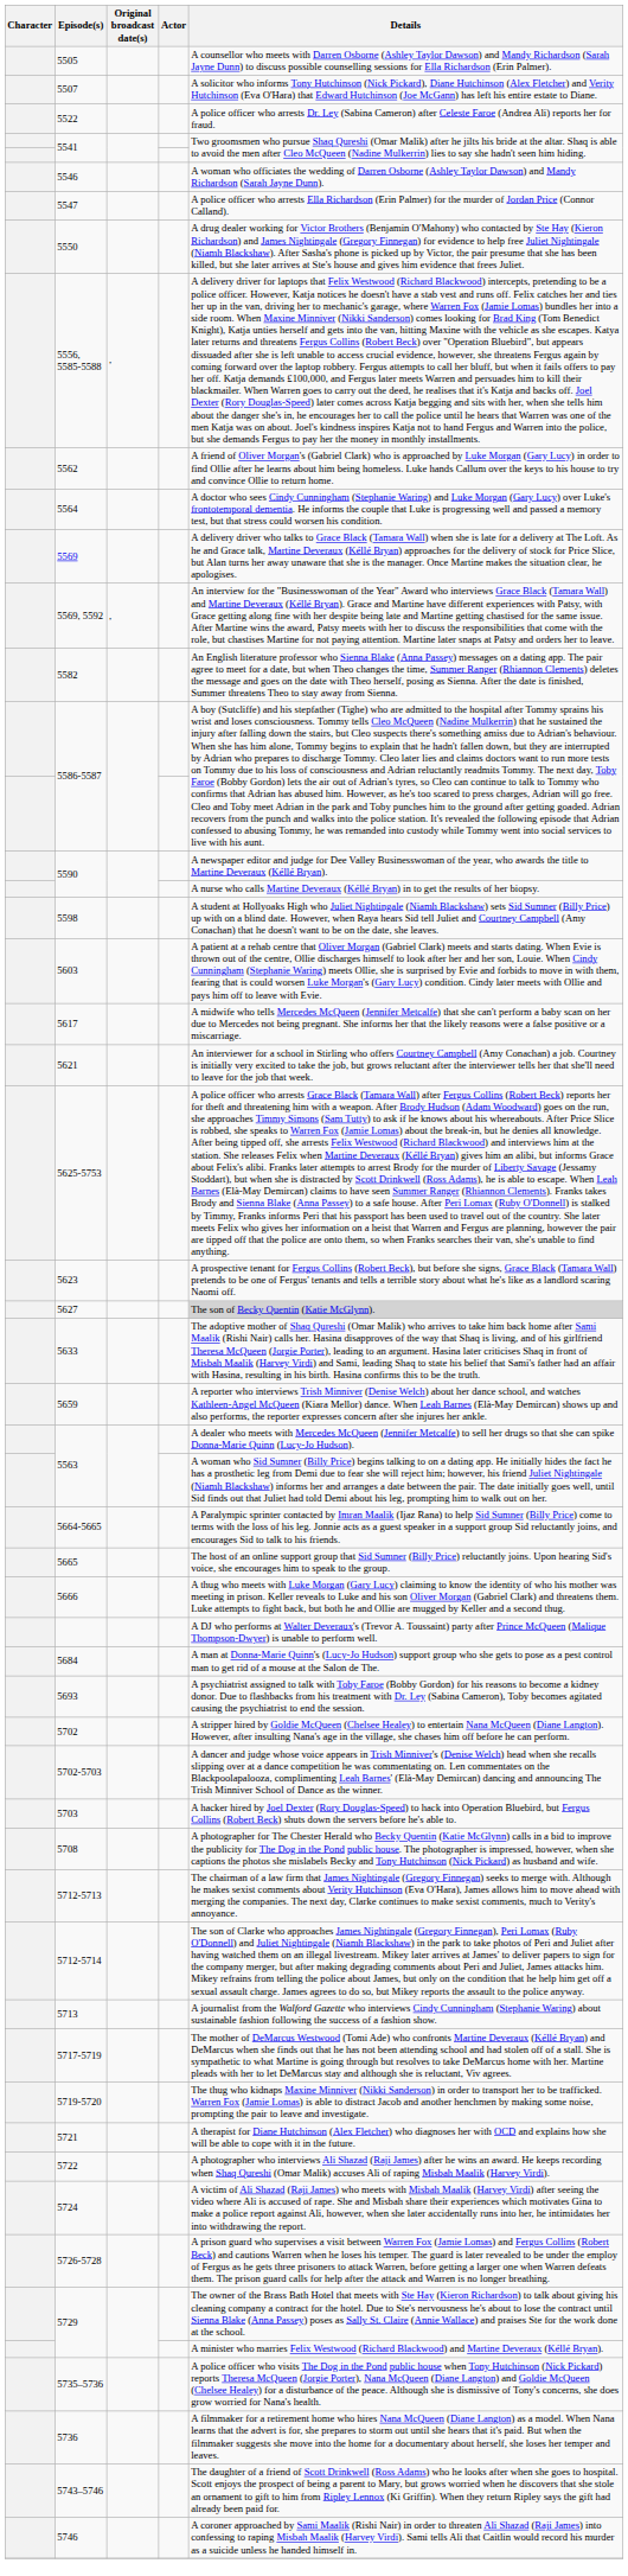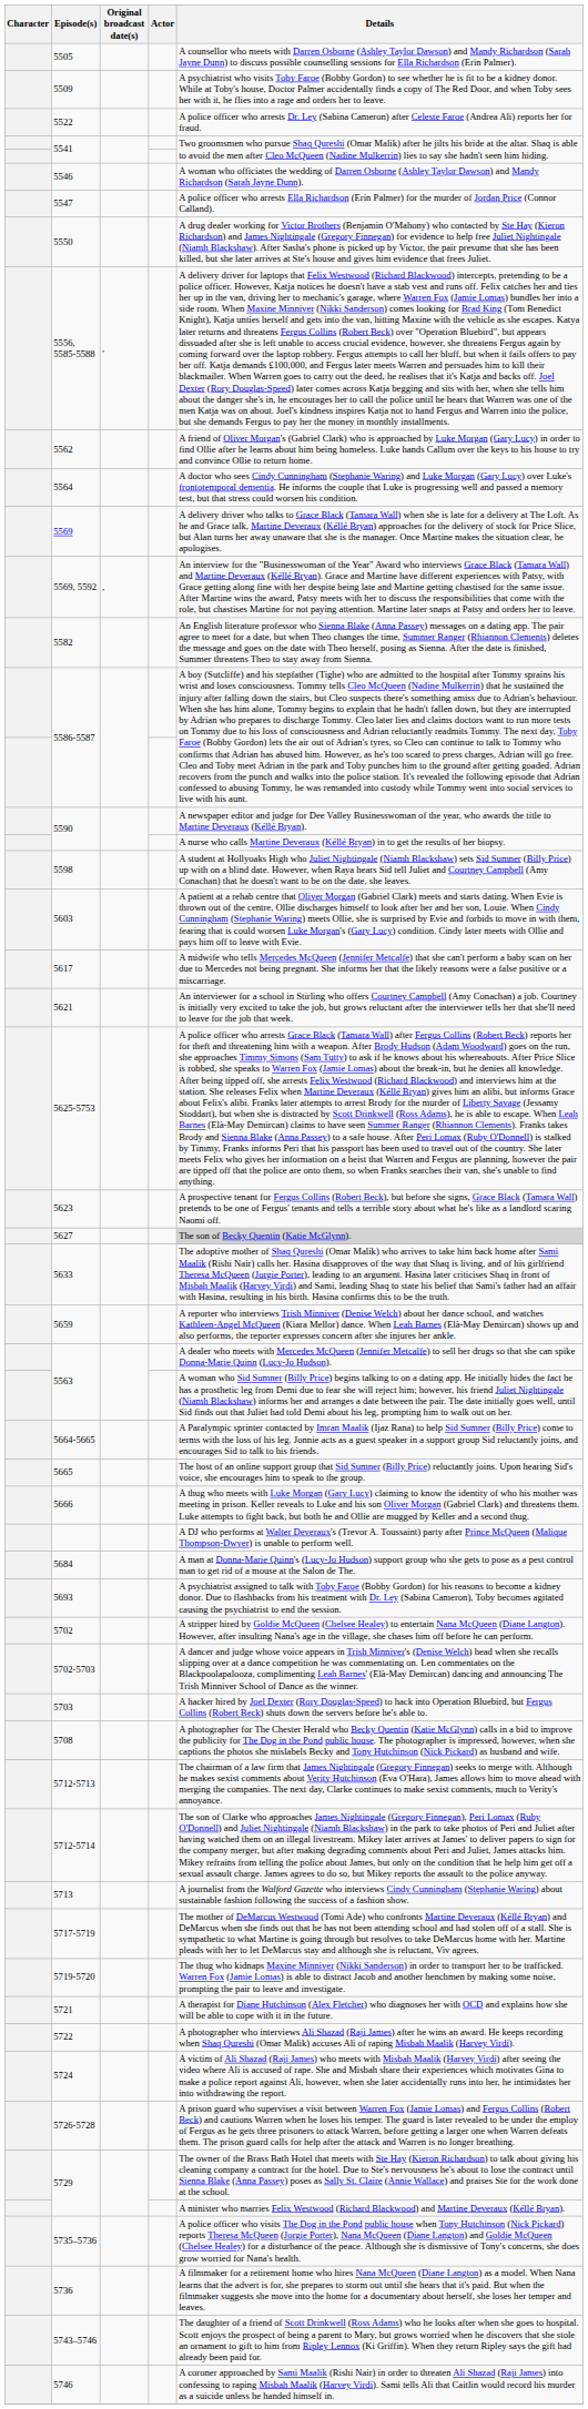 <table class="wikitable plainrowheaders" style="font-size:90%">
 <tr>
 <th scope="col">Character</th>
 <th scope="col">Episode(s)</th>
 <th scope="col">Original broadcast date(s)</th>
 <th scope="col">Actor</th>
 <th scope="col">Details</th>
 </tr>
 <tr>
 <th scope="row"></th>
 <td>5505</td>
 <td></td>
 <td></td>
 <td>A counsellor who meets with <a href='#'>Darren Osborne</a> (<a href='#'>Ashley Taylor Dawson</a>) and <a href='#'>Mandy Richardson</a> (<a href='#'>Sarah Jayne Dunn</a>) to discuss possible counselling sessions for <a href='#'>Ella Richardson</a> (Erin Palmer).</td>
 </tr>
 <tr>
 <th scope="row"></th>
-<td>5507</td>
+<td>5509</td>
 <td></td>
 <td></td>
-<td>A solicitor who informs <a href='#'>Tony Hutchinson</a> (<a href='#'>Nick Pickard</a>), <a href='#'>Diane Hutchinson</a> (<a href='#'>Alex Fletcher</a>) and <a href='#'>Verity Hutchinson</a> (Eva O'Hara) that <a href='#'>Edward Hutchinson</a> (<a href='#'>Joe McGann</a>) has left his entire estate to Diane.</td>
+<td>A psychiatrist who visits <a href='#'>Toby Faroe</a> (Bobby Gordon) to see whether he is fit to be a kidney donor. While at Toby's house, Doctor Palmer accidentally finds a copy of The Red Door, and when Toby sees her with it, he flies into a rage and orders her to leave.</td>
 </tr>
 <tr>
 <th scope="row"></th>
 <td>5522</td>
 <td></td>
 <td></td>
 <td>A police officer who arrests <a href='#'>Dr. Ley</a> (Sabina Cameron) after <a href='#'>Celeste Faroe</a> (Andrea Ali) reports her for fraud.</td>
 </tr>
 <tr>
 <th scope="row"></th>
 <td rowspan="2">5541</td>
 <td rowspan="2"></td>
 <td></td>
 <td rowspan="2">Two groomsmen who pursue <a href='#'>Shaq Qureshi</a> (Omar Malik) after he jilts his bride at the altar. Shaq is able to avoid the men after <a href='#'>Cleo McQueen</a> (<a href='#'>Nadine Mulkerrin</a>) lies to say she hadn't seen him hiding.</td>
 </tr>
 <tr>
 <th scope="row"></th>
 <td></td>
 </tr>
 <tr>
 <th scope="row"></th>
 <td>5546</td>
 <td></td>
 <td></td>
 <td>A woman who officiates the wedding of <a href='#'>Darren Osborne</a> (<a href='#'>Ashley Taylor Dawson</a>) and <a href='#'>Mandy Richardson</a> (<a href='#'>Sarah Jayne Dunn</a>).</td>
 </tr>
 <tr>
 <th scope="row"></th>
 <td>5547</td>
 <td></td>
 <td></td>
 <td>A police officer who arrests <a href='#'>Ella Richardson</a> (Erin Palmer) for the murder of <a href='#'>Jordan Price</a> (Connor Calland).</td>
 </tr>
 <tr>
 <th scope="row"></th>
 <td>5550</td>
 <td></td>
 <td></td>
 <td>A drug dealer working for <a href='#'>Victor Brothers</a> (Benjamin O'Mahony) who contacted by <a href='#'>Ste Hay</a> (<a href='#'>Kieron Richardson</a>) and <a href='#'>James Nightingale</a> (<a href='#'>Gregory Finnegan</a>) for evidence to help free <a href='#'>Juliet Nightingale</a> (<a href='#'>Niamh Blackshaw</a>). After Sasha's phone is picked up by Victor, the pair presume that she has been killed, but she later arrives at Ste's house and gives him evidence that frees Juliet.</td>
 </tr>
 <tr>
 <th scope="row"></th>
 <td>5556, 5585-5588</td>
 <td>, </td>
 <td></td>
 <td>A delivery driver for laptops that <a href='#'>Felix Westwood</a> (<a href='#'>Richard Blackwood</a>) intercepts, pretending to be a police officer. However, Katja notices he doesn't have a stab vest and runs off. Felix catches her and ties her up in the van, driving her to mechanic's garage, where <a href='#'>Warren Fox</a> (<a href='#'>Jamie Lomas</a>) bundles her into a side room. When <a href='#'>Maxine Minniver</a> (<a href='#'>Nikki Sanderson</a>) comes looking for <a href='#'>Brad King</a> (Tom Benedict Knight), Katja unties herself and gets into the van, hitting Maxine with the vehicle as she escapes. Katya later returns and threatens <a href='#'>Fergus Collins</a> (<a href='#'>Robert Beck</a>) over "Operation Bluebird", but appears dissuaded after she is left unable to access crucial evidence, however, she threatens Fergus again by coming forward over the laptop robbery. Fergus attempts to call her bluff, but when it fails offers to pay her off. Katja demands £100,000, and Fergus later meets Warren and persuades him to kill their blackmailer. When Warren goes to carry out the deed, he realises that it's Katja and backs off. <a href='#'>Joel Dexter</a> (<a href='#'>Rory Douglas-Speed</a>) later comes across Katja begging and sits with her, when she tells him about the danger she's in, he encourages her to call the police until he hears that Warren was one of the men Katja was on about. Joel's kindness inspires Katja not to hand Fergus and Warren into the police, but she demands Fergus to pay her the money in monthly installments.</td>
 </tr>
 <tr>
 <th scope="row"></th>
 <td>5562</td>
 <td></td>
 <td></td>
 <td>A friend of <a href='#'>Oliver Morgan</a>'s (Gabriel Clark) who is approached by <a href='#'>Luke Morgan</a> (<a href='#'>Gary Lucy</a>) in order to find Ollie after he learns about him being homeless. Luke hands Callum over the keys to his house to try and convince Ollie to return home.</td>
 </tr>
 <tr>
 <th scope="row"></th>
 <td>5564</td>
 <td></td>
 <td></td>
 <td>A doctor who sees <a href='#'>Cindy Cunningham</a> (<a href='#'>Stephanie Waring</a>) and <a href='#'>Luke Morgan</a> (<a href='#'>Gary Lucy</a>) over Luke's <a href='#'>frontotemporal dementia</a>. He informs the couple that Luke is progressing well and passed a memory test, but that stress could worsen his condition.</td>
 </tr>
 <tr>
 <th scope="row"></th>
 <td><a href='#'>5569</a></td>
 <td></td>
 <td></td>
 <td>A delivery driver who talks to <a href='#'>Grace Black</a> (<a href='#'>Tamara Wall</a>) when she is late for a delivery at The Loft. As he and Grace talk, <a href='#'>Martine Deveraux</a> (<a href='#'>Kéllé Bryan</a>) approaches for the delivery of stock for Price Slice, but Alan turns her away unaware that she is the manager. Once Martine makes the situation clear, he apologises.</td>
 </tr>
 <tr>
 <th scope="row"></th>
 <td>5569, 5592</td>
 <td>, </td>
 <td></td>
 <td>An interview for the "Businesswoman of the Year" Award who interviews <a href='#'>Grace Black</a> (<a href='#'>Tamara Wall</a>) and <a href='#'>Martine Deveraux</a> (<a href='#'>Kéllé Bryan</a>). Grace and Martine have different experiences with Patsy, with Grace getting along fine with her despite being late and Martine getting chastised for the same issue. After Martine wins the award, Patsy meets with her to discuss the responsibilities that come with the role, but chastises Martine for not paying attention. Martine later snaps at Patsy and orders her to leave.</td>
 </tr>
 <tr>
 <th scope="row"></th>
 <td>5582</td>
 <td></td>
 <td></td>
 <td>An English literature professor who <a href='#'>Sienna Blake</a> (<a href='#'>Anna Passey</a>) messages on a dating app. The pair agree to meet for a date, but when Theo changes the time, <a href='#'>Summer Ranger</a> (<a href='#'>Rhiannon Clements</a>) deletes the message and goes on the date with Theo herself, posing as Sienna. After the date is finished, Summer threatens Theo to stay away from Sienna.</td>
 </tr>
 <tr>
 <th scope="row"></th>
 <td rowspan="2">5586-5587</td>
 <td rowspan="2"></td>
 <td></td>
 <td rowspan="2">A boy (Sutcliffe) and his stepfather (Tighe) who are admitted to the hospital after Tommy sprains his wrist and loses consciousness. Tommy tells <a href='#'>Cleo McQueen</a> (<a href='#'>Nadine Mulkerrin</a>) that he sustained the injury after falling down the stairs, but Cleo suspects there's something amiss due to Adrian's behaviour. When she has him alone, Tommy begins to explain that he hadn't fallen down, but they are interrupted by Adrian who prepares to discharge Tommy. Cleo later lies and claims doctors want to run more tests on Tommy due to his loss of consciousness and Adrian reluctantly readmits Tommy. The next day, <a href='#'>Toby Faroe</a> (Bobby Gordon) lets the air out of Adrian's tyres, so Cleo can continue to talk to Tommy who confirms that Adrian has abused him. However, as he's too scared to press charges, Adrian will go free. Cleo and Toby meet Adrian in the park and Toby punches him to the ground after getting goaded. Adrian recovers from the punch and walks into the police station. It's revealed the following episode that Adrian confessed to abusing Tommy, he was remanded into custody while Tommy went into social services to live with his aunt.</td>
 </tr>
 <tr>
 <th scope="row"></th>
 <td></td>
 </tr>
 <tr>
 <th scope="row"></th>
 <td rowspan="2">5590</td>
 <td rowspan="2"></td>
 <td></td>
 <td>A newspaper editor and judge for Dee Valley Businesswoman of the year, who awards the title to <a href='#'>Martine Deveraux</a> (<a href='#'>Kéllé Bryan</a>).</td>
 </tr>
 <tr>
 <th scope="row"></th>
 <td></td>
 <td>A nurse who calls <a href='#'>Martine Deveraux</a> (<a href='#'>Kéllé Bryan</a>) in to get the results of her biopsy.</td>
 </tr>
 <tr>
 <th scope="row"></th>
 <td>5598</td>
 <td></td>
 <td></td>
 <td>A student at Hollyoaks High who <a href='#'>Juliet Nightingale</a> (<a href='#'>Niamh Blackshaw</a>) sets <a href='#'>Sid Sumner</a> (<a href='#'>Billy Price</a>) up with on a blind date. However, when Raya hears Sid tell Juliet and <a href='#'>Courtney Campbell</a> (Amy Conachan) that he doesn't want to be on the date, she leaves.</td>
 </tr>
 <tr>
 <th scope="row"></th>
 <td>5603</td>
 <td></td>
 <td></td>
 <td>A patient at a rehab centre that <a href='#'>Oliver Morgan</a> (Gabriel Clark) meets and starts dating. When Evie is thrown out of the centre, Ollie discharges himself to look after her and her son, Louie. When <a href='#'>Cindy Cunningham</a> (<a href='#'>Stephanie Waring</a>) meets Ollie, she is surprised by Evie and forbids to move in with them, fearing that is could worsen <a href='#'>Luke Morgan</a>'s (<a href='#'>Gary Lucy</a>) condition. Cindy later meets with Ollie and pays him off to leave with Evie.</td>
 </tr>
 <tr>
 <th scope="row"></th>
 <td>5617</td>
 <td></td>
 <td></td>
 <td>A midwife who tells <a href='#'>Mercedes McQueen</a> (<a href='#'>Jennifer Metcalfe</a>) that she can't perform a baby scan on her due to Mercedes not being pregnant. She informs her that the likely reasons were a false positive or a miscarriage.</td>
 </tr>
 <tr>
 <th scope="row"></th>
 <td>5621</td>
 <td></td>
 <td></td>
 <td>An interviewer for a school in Stirling who offers <a href='#'>Courtney Campbell</a> (Amy Conachan) a job. Courtney is initially very excited to take the job, but grows reluctant after the interviewer tells her that she'll need to leave for the job that week.</td>
 </tr>
 <tr>
 <th scope="row"></th>
 <td>5625-5753</td>
 <td></td>
 <td></td>
 <td>A police officer who arrests <a href='#'>Grace Black</a> (<a href='#'>Tamara Wall</a>) after <a href='#'>Fergus Collins</a> (<a href='#'>Robert Beck</a>) reports her for theft and threatening him with a weapon. After <a href='#'>Brody Hudson</a> (<a href='#'>Adam Woodward</a>) goes on the run, she approaches <a href='#'>Timmy Simons</a> (<a href='#'>Sam Tutty</a>) to ask if he knows about his whereabouts. After Price Slice is robbed, she speaks to <a href='#'>Warren Fox</a> (<a href='#'>Jamie Lomas</a>) about the break-in, but he denies all knowledge. After being tipped off, she arrests <a href='#'>Felix Westwood</a> (<a href='#'>Richard Blackwood</a>) and interviews him at the station. She releases Felix when <a href='#'>Martine Deveraux</a> (<a href='#'>Kéllé Bryan</a>) gives him an alibi, but informs Grace about Felix's alibi. Franks later attempts to arrest Brody for the murder of <a href='#'>Liberty Savage</a> (Jessamy Stoddart), but when she is distracted by <a href='#'>Scott Drinkwell</a> (<a href='#'>Ross Adams</a>), he is able to escape. When <a href='#'>Leah Barnes</a> (Elà-May Demircan) claims to have seen <a href='#'>Summer Ranger</a> (<a href='#'>Rhiannon Clements</a>). Franks takes Brody and <a href='#'>Sienna Blake</a> (<a href='#'>Anna Passey</a>) to a safe house. After <a href='#'>Peri Lomax</a> (<a href='#'>Ruby O'Donnell</a>) is stalked by Timmy, Franks informs Peri that his passport has been used to travel out of the country. She later meets Felix who gives her information on a heist that Warren and Fergus are planning, however the pair are tipped off that the police are onto them, so when Franks searches their van, she's unable to find anything.</td>
 </tr>
 <tr>
 <th scope="row"></th>
 <td>5623</td>
 <td></td>
 <td></td>
 <td>A prospective tenant for <a href='#'>Fergus Collins</a> (<a href='#'>Robert Beck</a>), but before she signs, <a href='#'>Grace Black</a> (<a href='#'>Tamara Wall</a>) pretends to be one of Fergus' tenants and tells a terrible story about what he's like as a landlord scaring Naomi off.</td>
 </tr>
 <tr>
 <th scope="row"> </th>
 <td>5627</td>
 <td></td>
 <td></td>
 <td style="background: lightgrey;">The son of <a href='#'>Becky Quentin</a> (<a href='#'>Katie McGlynn</a>).</td>
 </tr>
 <tr>
 <th scope="row"></th>
 <td>5633</td>
 <td></td>
 <td></td>
 <td>The adoptive mother of <a href='#'>Shaq Qureshi</a> (Omar Malik) who arrives to take him back home after <a href='#'>Sami Maalik</a> (Rishi Nair) calls her. Hasina disapproves of the way that Shaq is living, and of his girlfriend <a href='#'>Theresa McQueen</a> (<a href='#'>Jorgie Porter</a>), leading to an argument. Hasina later criticises Shaq in front of <a href='#'>Misbah Maalik</a> (<a href='#'>Harvey Virdi</a>) and Sami, leading Shaq to state his belief that Sami's father had an affair with Hasina, resulting in his birth. Hasina confirms this to be the truth.</td>
 </tr>
 <tr>
 <th scope="row"></th>
 <td>5659</td>
 <td></td>
 <td></td>
 <td>A reporter who interviews <a href='#'>Trish Minniver</a> (<a href='#'>Denise Welch</a>) about her dance school, and watches <a href='#'>Kathleen-Angel McQueen</a> (Kiara Mellor) dance. When <a href='#'>Leah Barnes</a> (Elà-May Demircan) shows up and also performs, the reporter expresses concern after she injures her ankle.</td>
 </tr>
 <tr>
 <th scope="row"></th>
 <td rowspan="2">5563</td>
 <td rowspan="2"></td>
 <td></td>
 <td>A dealer who meets with <a href='#'>Mercedes McQueen</a> (<a href='#'>Jennifer Metcalfe</a>) to sell her drugs so that she can spike <a href='#'>Donna-Marie Quinn</a> (<a href='#'>Lucy-Jo Hudson</a>).</td>
 </tr>
 <tr>
 <th scope="row"></th>
 <td></td>
 <td>A woman who <a href='#'>Sid Sumner</a> (<a href='#'>Billy Price</a>) begins talking to on a dating app. He initially hides the fact he has a prosthetic leg from Demi due to fear she will reject him; however, his friend <a href='#'>Juliet Nightingale</a> (<a href='#'>Niamh Blackshaw</a>) informs her and arranges a date between the pair. The date initially goes well, until Sid finds out that Juliet had told Demi about his leg, prompting him to walk out on her.</td>
 </tr>
 <tr>
 <th scope="row"></th>
 <td>5664-5665</td>
 <td></td>
 <td></td>
 <td>A Paralympic sprinter contacted by <a href='#'>Imran Maalik</a> (Ijaz Rana) to help <a href='#'>Sid Sumner</a> (<a href='#'>Billy Price</a>) come to terms with the loss of his leg. Jonnie acts as a guest speaker in a support group Sid reluctantly joins, and encourages Sid to talk to his friends.</td>
 </tr>
 <tr>
 <th scope="row"></th>
 <td>5665</td>
 <td></td>
 <td></td>
 <td>The host of an online support group that <a href='#'>Sid Sumner</a> (<a href='#'>Billy Price</a>) reluctantly joins. Upon hearing Sid's voice, she encourages him to speak to the group.</td>
 </tr>
 <tr>
 <th scope="row"></th>
 <td>5666</td>
 <td></td>
 <td></td>
 <td>A thug who meets with <a href='#'>Luke Morgan</a> (<a href='#'>Gary Lucy</a>) claiming to know the identity of who his mother was meeting in prison. Keller reveals to Luke and his son <a href='#'>Oliver Morgan</a> (Gabriel Clark) and threatens them. Luke attempts to fight back, but both he and Ollie are mugged by Keller and a second thug.</td>
 </tr>
 <tr>
 <th scope="row"></th>
 <td></td>
 <td></td>
 <td></td>
 <td>A DJ who performs at <a href='#'>Walter Deveraux</a>'s (Trevor A. Toussaint) party after <a href='#'>Prince McQueen</a> (<a href='#'>Malique Thompson-Dwyer</a>) is unable to perform well.</td>
 </tr>
 <tr>
 <th scope="row"></th>
 <td>5684</td>
 <td></td>
 <td></td>
 <td>A man at <a href='#'>Donna-Marie Quinn</a>'s (<a href='#'>Lucy-Jo Hudson</a>) support group who she gets to pose as a pest control man to get rid of a mouse at the Salon de The.</td>
 </tr>
 <tr>
 <th scope="row"></th>
 <td>5693</td>
 <td></td>
 <td></td>
 <td>A psychiatrist assigned to talk with <a href='#'>Toby Faroe</a> (Bobby Gordon) for his reasons to become a kidney donor. Due to flashbacks from his treatment with <a href='#'>Dr. Ley</a> (Sabina Cameron), Toby becomes agitated causing the psychiatrist to end the session.</td>
 </tr>
 <tr>
 <th scope="row"></th>
 <td>5702</td>
 <td></td>
 <td></td>
 <td>A stripper hired by <a href='#'>Goldie McQueen</a> (<a href='#'>Chelsee Healey</a>) to entertain <a href='#'>Nana McQueen</a> (<a href='#'>Diane Langton</a>). However, after insulting Nana's age in the village, she chases him off before he can perform.</td>
 </tr>
 <tr>
 <th scope="row"></th>
 <td>5702-5703</td>
 <td></td>
 <td></td>
 <td>A dancer and judge whose voice appears in <a href='#'>Trish Minniver</a>'s (<a href='#'>Denise Welch</a>) head when she recalls slipping over at a dance competition he was commentating on. Len commentates on the Blackpoolapalooza, complimenting <a href='#'>Leah Barnes</a>' (Elà-May Demircan) dancing and announcing The Trish Minniver School of Dance as the winner.</td>
 </tr>
 <tr>
 <th scope="row"></th>
 <td>5703</td>
 <td></td>
 <td></td>
 <td>A hacker hired by <a href='#'>Joel Dexter</a> (<a href='#'>Rory Douglas-Speed</a>) to hack into Operation Bluebird, but <a href='#'>Fergus Collins</a> (<a href='#'>Robert Beck</a>) shuts down the servers before he's able to.</td>
 </tr>
 <tr>
 <th scope="row"></th>
 <td>5708</td>
 <td></td>
 <td></td>
 <td>A photographer for The Chester Herald who <a href='#'>Becky Quentin</a> (<a href='#'>Katie McGlynn</a>) calls in a bid to improve the publicity for <a href='#'>The Dog in the Pond</a> <a href='#'>public house</a>. The photographer is impressed, however, when she captions the photos she mislabels Becky and <a href='#'>Tony Hutchinson</a> (<a href='#'>Nick Pickard</a>) as husband and wife.</td>
 </tr>
 <tr>
 <th scope="row"></th>
 <td>5712-5713</td>
 <td></td>
 <td></td>
 <td>The chairman of a law firm that <a href='#'>James Nightingale</a> (<a href='#'>Gregory Finnegan</a>) seeks to merge with. Although he makes sexist comments about <a href='#'>Verity Hutchinson</a> (Eva O'Hara), James allows him to move ahead with merging the companies. The next day, Clarke continues to make sexist comments, much to Verity's annoyance.</td>
 </tr>
 <tr>
 <th scope="row"></th>
 <td>5712-5714</td>
 <td></td>
 <td></td>
 <td>The son of Clarke who approaches <a href='#'>James Nightingale</a> (<a href='#'>Gregory Finnegan</a>), <a href='#'>Peri Lomax</a> (<a href='#'>Ruby O'Donnell</a>) and <a href='#'>Juliet Nightingale</a> (<a href='#'>Niamh Blackshaw</a>) in the park to take photos of Peri and Juliet after having watched them on an illegal livestream. Mikey later arrives at James' to deliver papers to sign for the company merger, but after making degrading comments about Peri and Juliet, James attacks him. Mikey refrains from telling the police about James, but only on the condition that he help him get off a sexual assault charge. James agrees to do so, but Mikey reports the assault to the police anyway.</td>
 </tr>
 <tr>
 <th scope="row"></th>
 <td>5713</td>
 <td></td>
 <td></td>
 <td>A journalist from the <em>Walford Gazette</em> who interviews <a href='#'>Cindy Cunningham</a> (<a href='#'>Stephanie Waring</a>) about sustainable fashion following the success of a fashion show.</td>
 </tr>
 <tr>
 <th scope="row"></th>
 <td>5717-5719</td>
 <td></td>
 <td></td>
 <td>The mother of <a href='#'>DeMarcus Westwood</a> (Tomi Ade) who confronts <a href='#'>Martine Deveraux</a> (<a href='#'>Kéllé Bryan</a>) and DeMarcus when she finds out that he has not been attending school and had stolen off of a stall. She is sympathetic to what Martine is going through but resolves to take DeMarcus home with her. Martine pleads with her to let DeMarcus stay and although she is reluctant, Viv agrees.</td>
 </tr>
 <tr>
 <th scope="row"></th>
 <td>5719-5720</td>
 <td></td>
 <td></td>
 <td>The thug who kidnaps <a href='#'>Maxine Minniver</a> (<a href='#'>Nikki Sanderson</a>) in order to transport her to be trafficked. <a href='#'>Warren Fox</a> (<a href='#'>Jamie Lomas</a>) is able to distract Jacob and another henchmen by making some noise, prompting the pair to leave and investigate.</td>
 </tr>
 <tr>
 <th scope="row"></th>
 <td>5721</td>
 <td></td>
 <td></td>
 <td>A therapist for <a href='#'>Diane Hutchinson</a> (<a href='#'>Alex Fletcher</a>) who diagnoses her with <a href='#'>OCD</a> and explains how she will be able to cope with it in the future.</td>
 </tr>
 <tr>
 <th scope="row"></th>
 <td>5722</td>
 <td></td>
 <td></td>
 <td>A photographer who interviews <a href='#'>Ali Shazad</a> (<a href='#'>Raji James</a>) after he wins an award. He keeps recording when <a href='#'>Shaq Qureshi</a> (Omar Malik) accuses Ali of raping <a href='#'>Misbah Maalik</a> (<a href='#'>Harvey Virdi</a>).</td>
 </tr>
 <tr>
 <th scope="row"></th>
 <td>5724</td>
 <td></td>
 <td></td>
 <td>A victim of <a href='#'>Ali Shazad</a> (<a href='#'>Raji James</a>) who meets with <a href='#'>Misbah Maalik</a> (<a href='#'>Harvey Virdi</a>) after seeing the video where Ali is accused of rape. She and Misbah share their experiences which motivates Gina to make a police report against Ali, however, when she later accidentally runs into her, he intimidates her into withdrawing the report.</td>
 </tr>
 <tr>
 <th scope="row"></th>
 <td>5726-5728</td>
 <td></td>
 <td></td>
 <td>A prison guard who supervises a visit between <a href='#'>Warren Fox</a> (<a href='#'>Jamie Lomas</a>) and <a href='#'>Fergus Collins</a> (<a href='#'>Robert Beck</a>) and cautions Warren when he loses his temper. The guard is later revealed to be under the employ of Fergus as he gets three prisoners to attack Warren, before getting a larger one when Warren defeats them. The prison guard calls for help after the attack and Warren is no longer breathing.</td>
 </tr>
 <tr>
 <th scope="row"></th>
 <td rowspan="2">5729</td>
 <td rowspan="2"></td>
 <td></td>
 <td>The owner of the Brass Bath Hotel that meets with <a href='#'>Ste Hay</a> (<a href='#'>Kieron Richardson</a>) to talk about giving his cleaning company a contract for the hotel. Due to Ste's nervousness he's about to lose the contract until <a href='#'>Sienna Blake</a> (<a href='#'>Anna Passey</a>) poses as <a href='#'>Sally St. Claire</a> (<a href='#'>Annie Wallace</a>) and praises Ste for the work done at the school.</td>
 </tr>
 <tr>
 <th scope="row"></th>
 <td></td>
 <td>A minister who marries <a href='#'>Felix Westwood</a> (<a href='#'>Richard Blackwood</a>) and <a href='#'>Martine Deveraux</a> (<a href='#'>Kéllé Bryan</a>).</td>
 </tr>
 <tr>
 <th scope="row"></th>
 <td>5735–5736</td>
 <td></td>
 <td></td>
 <td>A police officer who visits <a href='#'>The Dog in the Pond</a> <a href='#'>public house</a> when <a href='#'>Tony Hutchinson</a> (<a href='#'>Nick Pickard</a>) reports <a href='#'>Theresa McQueen</a> (<a href='#'>Jorgie Porter</a>), <a href='#'>Nana McQueen</a> (<a href='#'>Diane Langton</a>) and <a href='#'>Goldie McQueen</a> (<a href='#'>Chelsee Healey</a>) for a disturbance of the peace. Although she is dismissive of Tony's concerns, she does grow worried for Nana's health.</td>
 </tr>
 <tr>
 <th scope="row"></th>
 <td>5736</td>
 <td></td>
 <td></td>
 <td>A filmmaker for a retirement home who hires <a href='#'>Nana McQueen</a> (<a href='#'>Diane Langton</a>) as a model. When Nana learns that the advert is for, she prepares to storm out until she hears that it's paid. But when the filmmaker suggests she move into the home for a documentary about herself, she loses her temper and leaves.</td>
 </tr>
 <tr>
 <th scope="row"></th>
 <td>5743–5746</td>
 <td></td>
 <td></td>
 <td>The daughter of a friend of <a href='#'>Scott Drinkwell</a> (<a href='#'>Ross Adams</a>) who he looks after when she goes to hospital. Scott enjoys the prospect of being a parent to Mary, but grows worried when he discovers that she stole an ornament to gift to him from <a href='#'>Ripley Lennox</a> (Ki Griffin). When they return Ripley says the gift had already been paid for.</td>
 </tr>
 <tr>
 <th scope="row"></th>
 <td>5746</td>
 <td></td>
 <td></td>
 <td>A coroner approached by <a href='#'>Sami Maalik</a> (Rishi Nair) in order to threaten <a href='#'>Ali Shazad</a> (<a href='#'>Raji James</a>) into confessing to raping <a href='#'>Misbah Maalik</a> (<a href='#'>Harvey Virdi</a>). Sami tells Ali that Caitlin would record his murder as a suicide unless he handed himself in.</td>
 </tr>
 <tr>
 </tr>
 </table>
